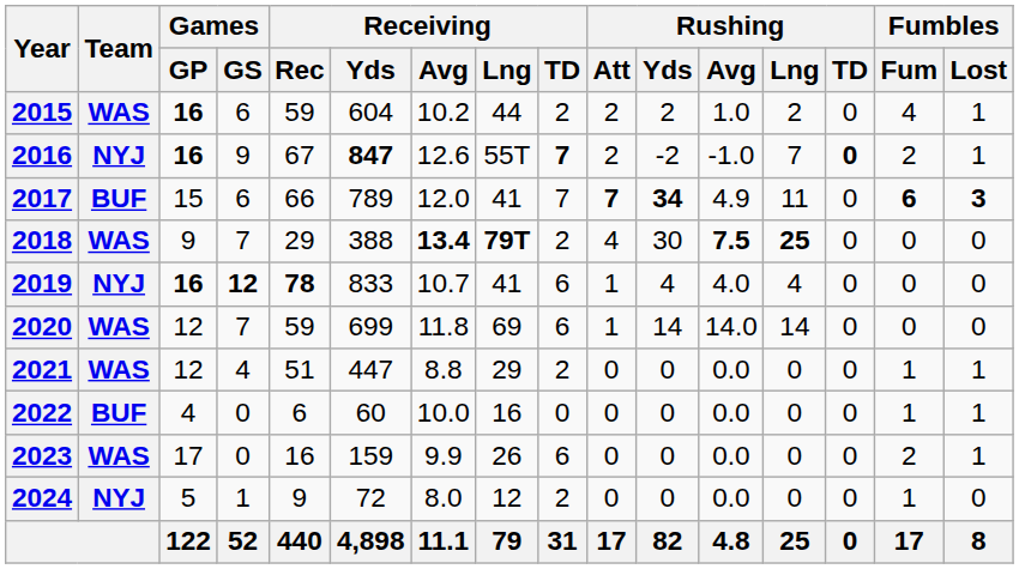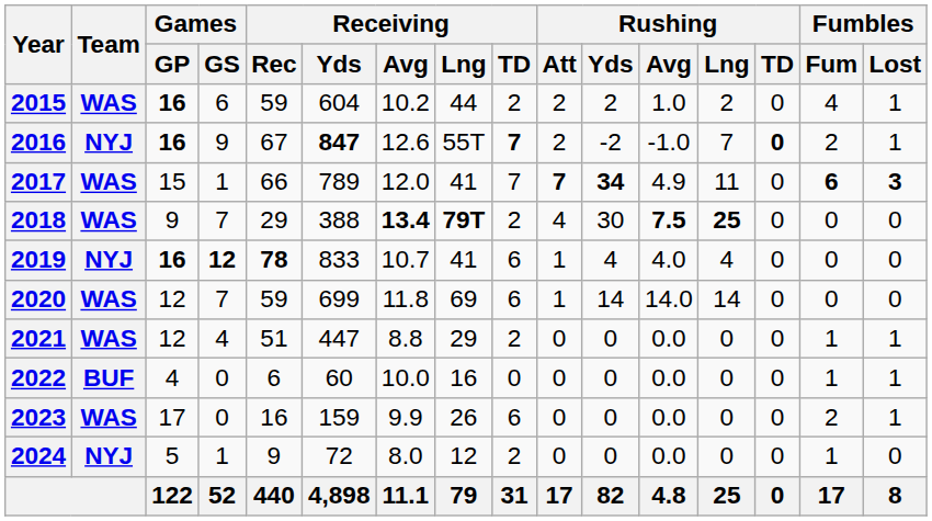 <table class= "wikitable" style="text-align:center;">
 <tr>
 <th rowspan="2">Year</th>
 <th rowspan="2">Team</th>
 <th colspan="2">Games</th>
 <th colspan="5">Receiving</th>
 <th colspan="5">Rushing</th>
 <th colspan="2">Fumbles</th>
 </tr>
 <tr>
 <th>GP</th>
 <th>GS</th>
 <th>Rec</th>
 <th>Yds</th>
 <th>Avg</th>
 <th>Lng</th>
 <th>TD</th>
 <th>Att</th>
 <th>Yds</th>
 <th>Avg</th>
 <th>Lng</th>
 <th>TD</th>
 <th>Fum</th>
 <th>Lost</th>
 </tr>
 <tr>
 <th><a href='#'>2015</a></th>
 <th><a href='#'>WAS</a></th>
 <td><strong>16</strong></td>
 <td>6</td>
 <td>59</td>
 <td>604</td>
 <td>10.2</td>
 <td>44</td>
 <td>2</td>
 <td>2</td>
 <td>2</td>
 <td>1.0</td>
 <td>2</td>
 <td>0</td>
 <td>4</td>
 <td>1</td>
 </tr>
 <tr>
 <th><a href='#'>2016</a></th>
 <th><a href='#'>NYJ</a></th>
 <td><strong>16</strong></td>
 <td>9</td>
 <td>67</td>
 <td><strong>847</strong></td>
 <td>12.6</td>
 <td>55T</td>
 <td><strong>7</strong></td>
 <td>2</td>
 <td>-2</td>
 <td>-1.0</td>
 <td>7</td>
 <td><strong>0</strong></td>
 <td>2</td>
 <td>1</td>
 </tr>
 <tr>
 <th><a href='#'>2017</a></th>
-<th><a href='#'>BUF</a></th>
+<th><a href='#'>WAS</a></th>
 <td>15</td>
-<td>6</td>
+<td>1</td>
 <td>66</td>
 <td>789</td>
 <td>12.0</td>
 <td>41</td>
 <td>7</td>
 <td><strong>7</strong></td>
 <td><strong>34</strong></td>
 <td>4.9</td>
 <td>11</td>
 <td>0</td>
 <td><strong>6</strong></td>
 <td><strong>3</strong></td>
 </tr>
 <tr>
 <th><a href='#'>2018</a></th>
 <th><a href='#'>WAS</a></th>
 <td>9</td>
 <td>7</td>
 <td>29</td>
 <td>388</td>
 <td><strong>13.4</strong></td>
 <td><strong>79T</strong></td>
 <td>2</td>
 <td>4</td>
 <td>30</td>
 <td><strong>7.5</strong></td>
 <td><strong>25</strong></td>
 <td>0</td>
 <td>0</td>
 <td>0</td>
 </tr>
 <tr>
 <th><a href='#'>2019</a></th>
 <th><a href='#'>NYJ</a></th>
 <td><strong>16</strong></td>
 <td><strong>12</strong></td>
 <td><strong>78</strong></td>
 <td>833</td>
 <td>10.7</td>
 <td>41</td>
 <td>6</td>
 <td>1</td>
 <td>4</td>
 <td>4.0</td>
 <td>4</td>
 <td>0</td>
 <td>0</td>
 <td>0</td>
 </tr>
 <tr>
 <th><a href='#'>2020</a></th>
 <th><a href='#'>WAS</a></th>
 <td>12</td>
 <td>7</td>
 <td>59</td>
 <td>699</td>
 <td>11.8</td>
 <td>69</td>
 <td>6</td>
 <td>1</td>
 <td>14</td>
 <td>14.0</td>
 <td>14</td>
 <td>0</td>
 <td>0</td>
 <td>0</td>
 </tr>
 <tr>
 <th><a href='#'>2021</a></th>
 <th><a href='#'>WAS</a></th>
 <td>12</td>
 <td>4</td>
 <td>51</td>
 <td>447</td>
 <td>8.8</td>
 <td>29</td>
 <td>2</td>
 <td>0</td>
 <td>0</td>
 <td>0.0</td>
 <td>0</td>
 <td>0</td>
 <td>1</td>
 <td>1</td>
 </tr>
 <tr>
 <th><a href='#'>2022</a></th>
 <th><a href='#'>BUF</a></th>
 <td>4</td>
 <td>0</td>
 <td>6</td>
 <td>60</td>
 <td>10.0</td>
 <td>16</td>
 <td>0</td>
 <td>0</td>
 <td>0</td>
 <td>0.0</td>
 <td>0</td>
 <td>0</td>
 <td>1</td>
 <td>1</td>
 </tr>
 <tr>
 <th><a href='#'>2023</a></th>
 <th><a href='#'>WAS</a></th>
 <td>17</td>
 <td>0</td>
 <td>16</td>
 <td>159</td>
 <td>9.9</td>
 <td>26</td>
 <td>6</td>
 <td>0</td>
 <td>0</td>
 <td>0.0</td>
 <td>0</td>
 <td>0</td>
 <td>2</td>
 <td>1</td>
 </tr>
 <tr>
 <th><a href='#'>2024</a></th>
 <th><a href='#'>NYJ</a></th>
 <td>5</td>
 <td>1</td>
 <td>9</td>
 <td>72</td>
 <td>8.0</td>
 <td>12</td>
 <td>2</td>
 <td>0</td>
 <td>0</td>
 <td>0.0</td>
 <td>0</td>
 <td>0</td>
 <td>1</td>
 <td>0</td>
 </tr>
 <tr>
 <th colspan="2"></th>
 <th>122</th>
 <th>52</th>
 <th>440</th>
 <th>4,898</th>
 <th>11.1</th>
 <th>79</th>
 <th>31</th>
 <th>17</th>
 <th>82</th>
 <th>4.8</th>
 <th>25</th>
 <th>0</th>
 <th>17</th>
 <th>8</th>
 </tr>
 </table>
